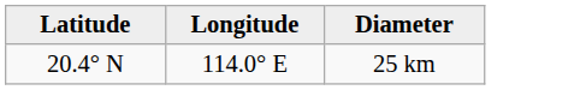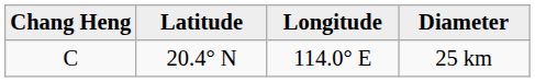 <table class="wikitable">
 <tr>
+<th width="25%" style="background:#eeeeee;">Chang Heng</th>
 <th width="25%" style="background:#eeeeee;">Latitude</th>
 <th width="25%" style="background:#eeeeee;">Longitude</th>
 <th width="25%" style="background:#eeeeee;">Diameter</th>
 </tr>
 <tr>
+<td align="center">C</td>
 <td align="center">20.4° N</td>
 <td align="center">114.0° E</td>
 <td align="center">25 km</td>
 </tr>
 </table>
